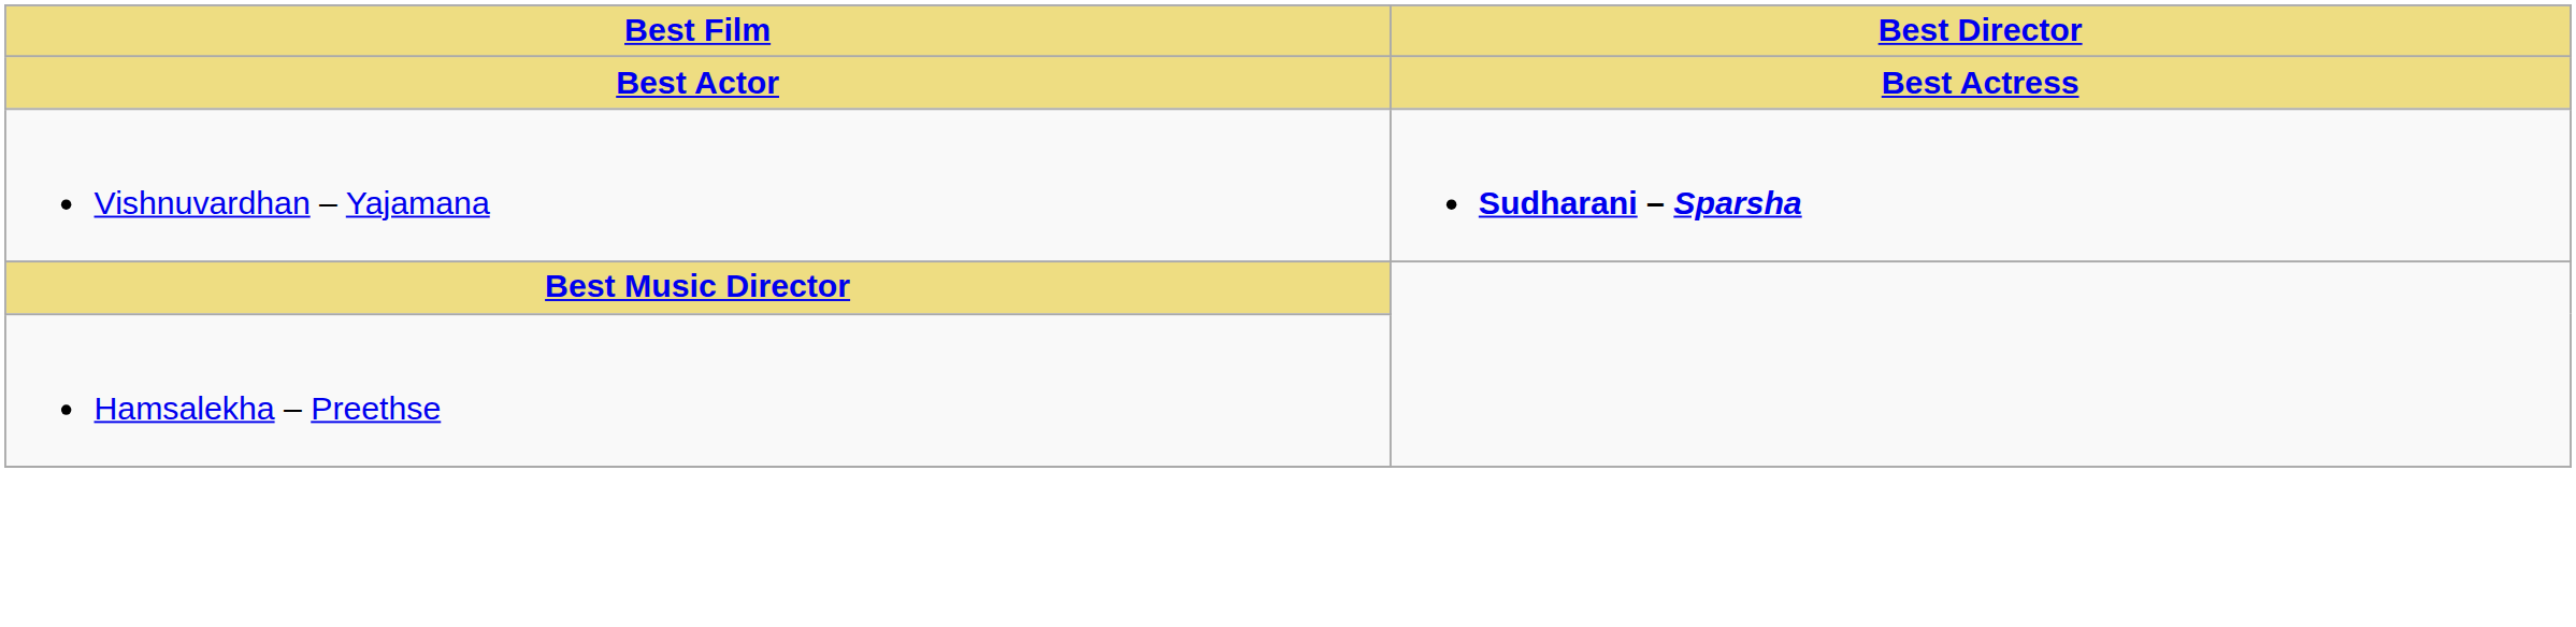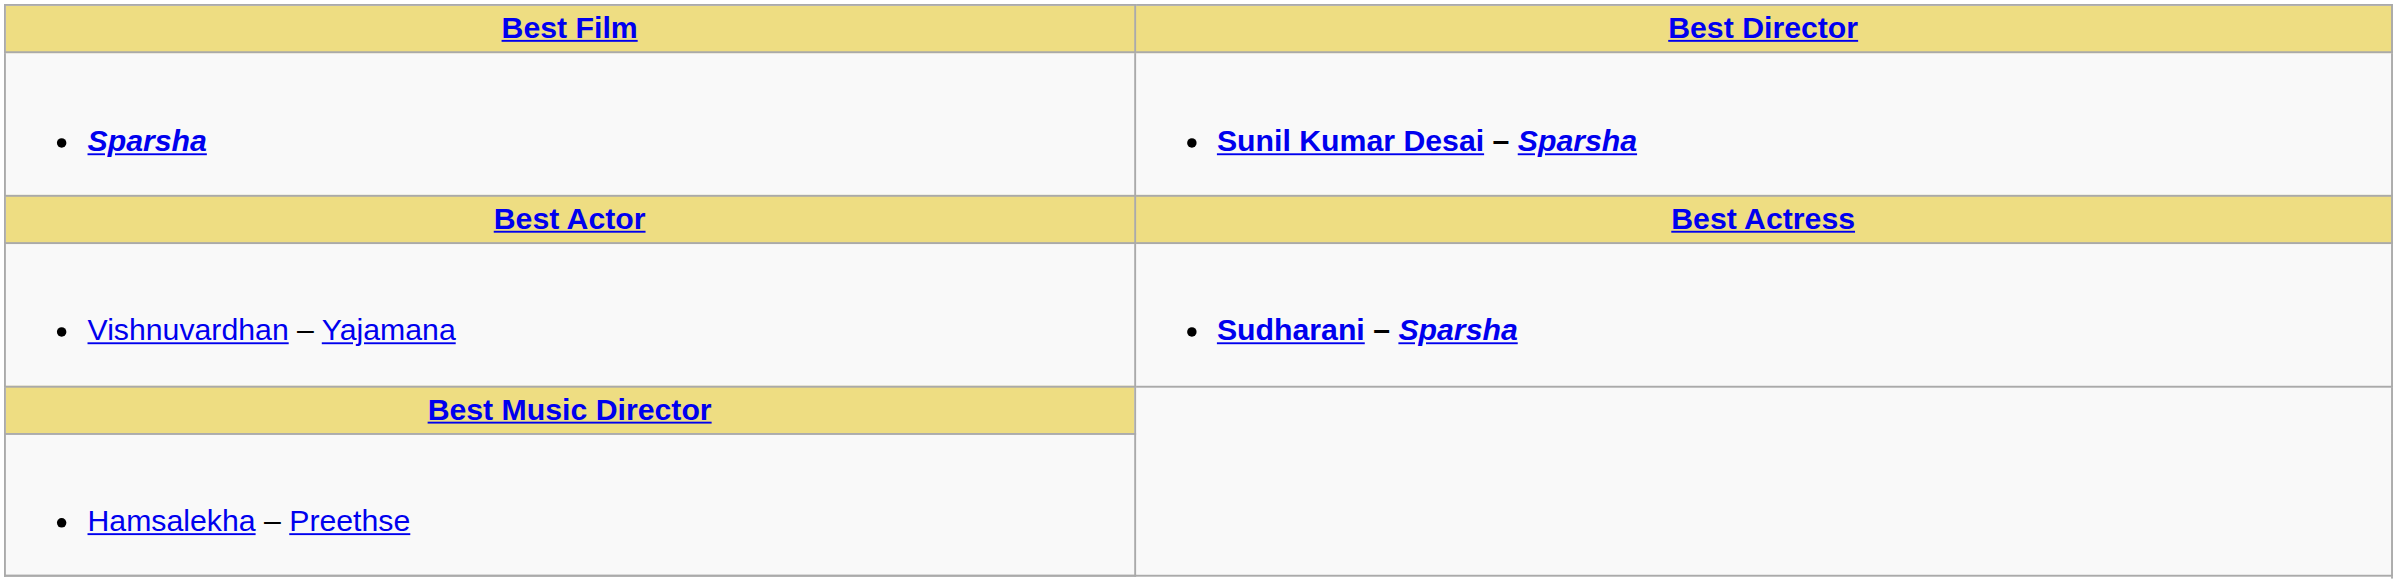 <table class="wikitable" width =100% |>
 <tr>
 <th ! style="background:#eedd82; text-align:center;"><a href='#'>Best Film</a></th>
 <th ! style="background:#eedd82; text-align:center;"><a href='#'>Best Director</a></th>
+</tr>
+<tr>
+<td valign="top"><br><ul><li><strong><em><a href='#'>Sparsha</a></em></strong></li></ul></td>
+<td valign="top"><br><ul><li><strong><a href='#'>Sunil Kumar Desai</a> – <em><a href='#'>Sparsha</a><strong><em></li></ul></td>
 </tr>
 <tr>
 <th ! style="background:#eedd82; text-align:center;"><a href='#'>Best Actor</a></th>
 <th ! style="background:#eedd82; text-align:center;"><a href='#'>Best Actress</a></th>
 </tr>
 <tr>
 <td><br><ul><li></strong><a href='#'>Vishnuvardhan</a> – </em><a href='#'>Yajamana</a></em></strong></li></ul></td>
 <td><br><ul><li><strong><a href='#'>Sudharani</a> – <em><a href='#'>Sparsha</a><strong><em></li></ul></td>
 </tr>
 <tr>
 <th ! style="background:#eedd82; text-align:center;"><a href='#'>Best Music Director</a></th>
 </tr>
 <tr>
 <td><br><ul><li></strong><a href='#'>Hamsalekha</a> – </em><a href='#'>Preethse</a></em></strong></li></ul></td>
 </tr>
 <tr>
 </tr>
 </table>
